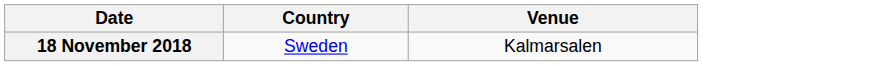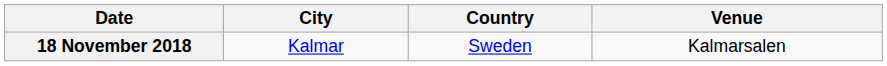 <table class="wikitable plainrowheaders" style="text-align:center;">
 <tr>
 <th scope="col" style="width:12em;">Date</th>
+<th scope="col" style="width:10em;">City</th>
 <th scope="col" style="width:10em;">Country</th>
 <th scope="col" style="width:16em;">Venue</th>
 </tr>
 <tr>
 <th scope="row">18 November 2018</th>
+<td><a href='#'>Kalmar</a></td>
 <td><a href='#'>Sweden</a></td>
 <td>Kalmarsalen</td>
 </tr>
 </table>
